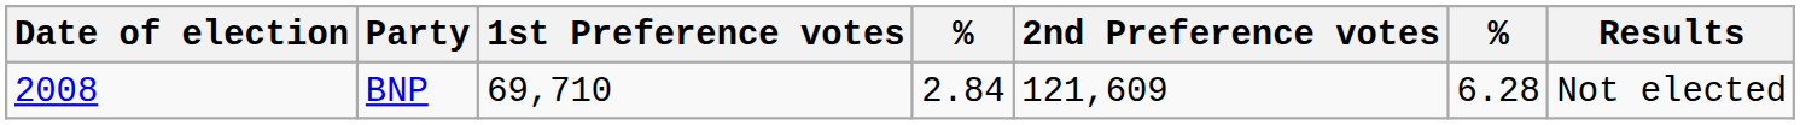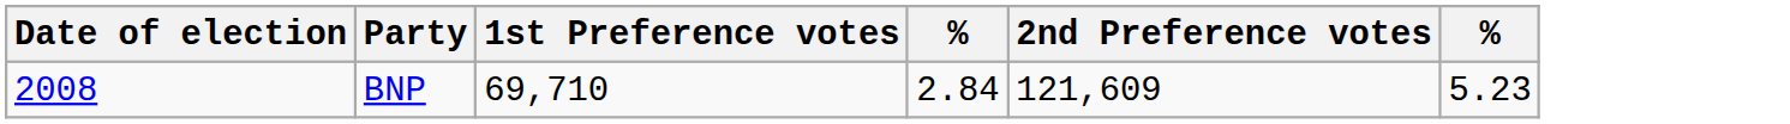 <table class="wikitable">
 <tr>
 <th>Date of election</th>
 <th>Party</th>
 <th>1st Preference votes</th>
 <th>%</th>
 <th>2nd Preference votes</th>
 <th>%</th>
-<th>Results</th>
 </tr>
 <tr>
 <td><a href='#'>2008</a></td>
 <td><a href='#'>BNP</a></td>
 <td>69,710</td>
 <td>2.84</td>
 <td>121,609</td>
-<td>6.28</td>
-<td>Not elected</td>
+<td>5.23</td>
 </tr>
 </table>
